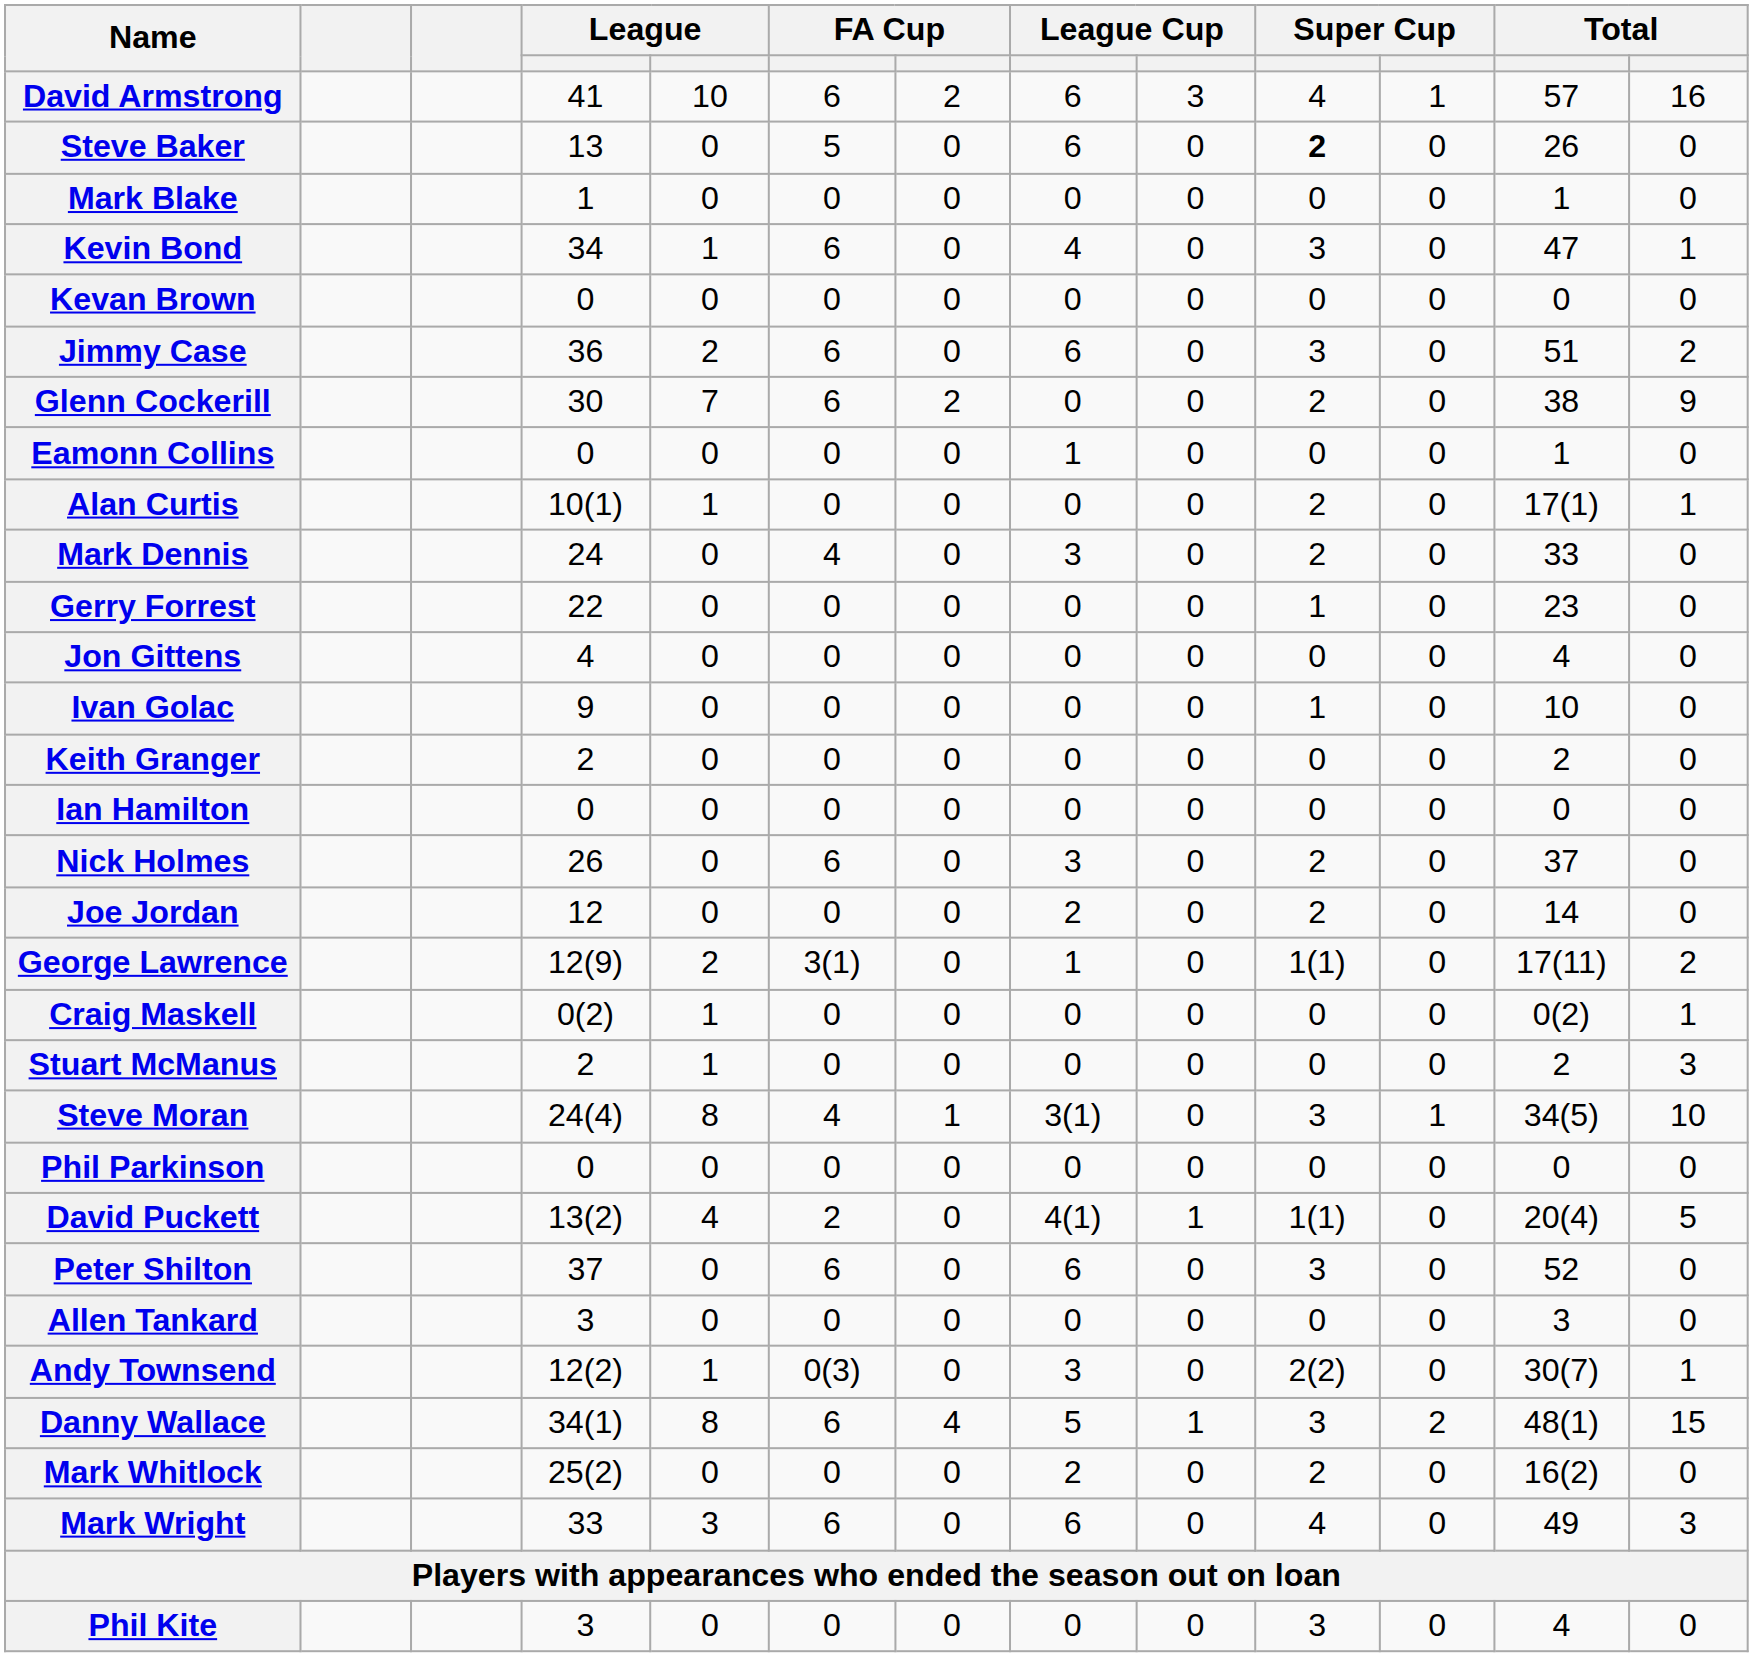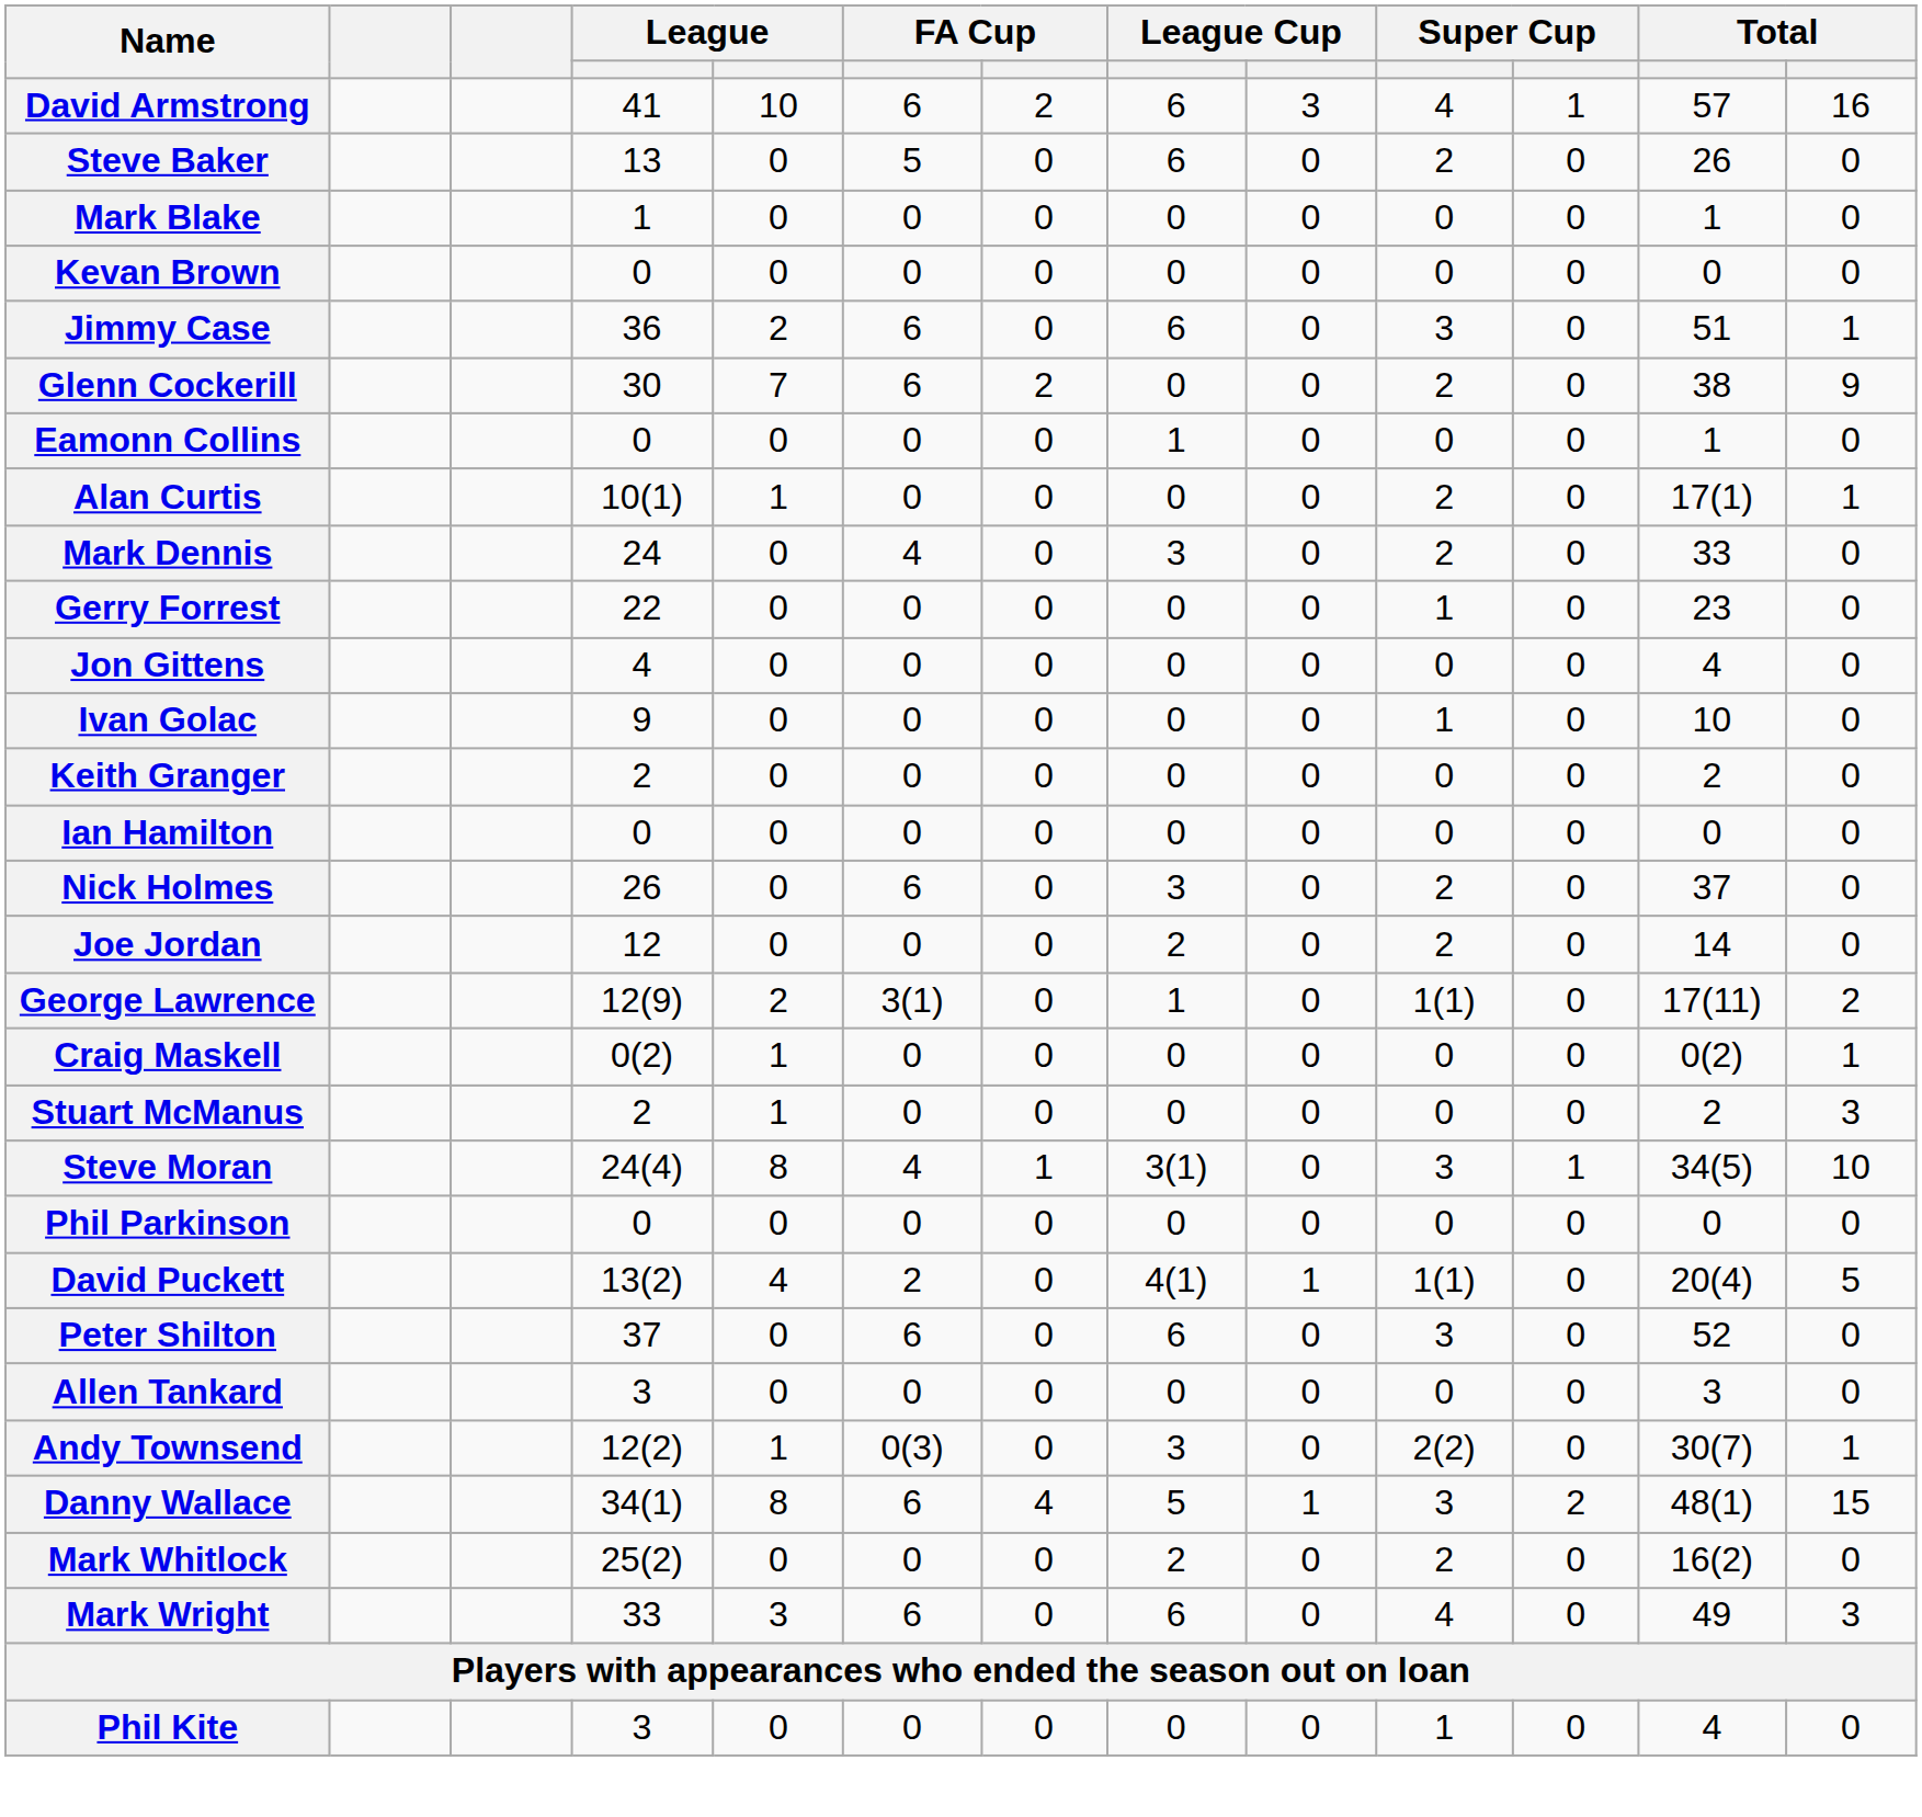 <table class="wikitable plainrowheaders" style="text-align:center;">
 <tr>
 <th scope="col" rowspan="2" style="width:10em;">Name</th>
 <th scope="col" rowspan="2" style="width:4em;"></th>
 <th scope="col" rowspan="2" style="width:4em;"></th>
 <th scope="col" colspan="2">League</th>
 <th scope="col" colspan="2">FA Cup</th>
 <th scope="col" colspan="2">League Cup</th>
 <th scope="col" colspan="2">Super Cup</th>
 <th scope="col" colspan="2">Total</th>
 </tr>
 <tr>
 <th scope="col" style="width:4em;"></th>
 <th scope="col" style="width:4em;"></th>
 <th scope="col" style="width:4em;"></th>
 <th scope="col" style="width:4em;"></th>
 <th scope="col" style="width:4em;"></th>
 <th scope="col" style="width:4em;"></th>
 <th scope="col" style="width:4em;"></th>
 <th scope="col" style="width:4em;"></th>
 <th scope="col" style="width:4em;"></th>
 <th scope="col" style="width:4em;"></th>
 </tr>
 <tr>
 <th scope="row"><a href='#'>David Armstrong</a></th>
 <td></td>
 <td></td>
 <td>41</td>
 <td>10</td>
 <td>6</td>
 <td>2</td>
 <td>6</td>
 <td>3</td>
 <td>4</td>
 <td>1</td>
 <td>57</td>
 <td>16</td>
 </tr>
 <tr>
 <th scope="row"><a href='#'>Steve Baker</a></th>
 <td></td>
 <td></td>
 <td>13</td>
 <td>0</td>
 <td>5</td>
 <td>0</td>
 <td>6</td>
 <td>0</td>
-<td><strong>2</strong></td>
+<td>2</td>
 <td>0</td>
 <td>26</td>
 <td>0</td>
 </tr>
 <tr>
 <th scope="row"><a href='#'>Mark Blake</a></th>
 <td></td>
 <td></td>
 <td>1</td>
 <td>0</td>
 <td>0</td>
 <td>0</td>
 <td>0</td>
 <td>0</td>
 <td>0</td>
 <td>0</td>
 <td>1</td>
 <td>0</td>
-</tr>
-<tr>
-<th scope="row"><a href='#'>Kevin Bond</a></th>
-<td></td>
-<td></td>
-<td>34</td>
-<td>1</td>
-<td>6</td>
-<td>0</td>
-<td>4</td>
-<td>0</td>
-<td>3</td>
-<td>0</td>
-<td>47</td>
-<td>1</td>
 </tr>
 <tr>
 <th scope="row"><a href='#'>Kevan Brown</a></th>
 <td></td>
 <td></td>
 <td>0</td>
 <td>0</td>
 <td>0</td>
 <td>0</td>
 <td>0</td>
 <td>0</td>
 <td>0</td>
 <td>0</td>
 <td>0</td>
 <td>0</td>
 </tr>
 <tr>
 <th scope="row"><a href='#'>Jimmy Case</a></th>
 <td></td>
 <td></td>
 <td>36</td>
 <td>2</td>
 <td>6</td>
 <td>0</td>
 <td>6</td>
 <td>0</td>
 <td>3</td>
 <td>0</td>
 <td>51</td>
-<td>2</td>
+<td>1</td>
 </tr>
 <tr>
 <th scope="row"><a href='#'>Glenn Cockerill</a></th>
 <td></td>
 <td></td>
 <td>30</td>
 <td>7</td>
 <td>6</td>
 <td>2</td>
 <td>0</td>
 <td>0</td>
 <td>2</td>
 <td>0</td>
 <td>38</td>
 <td>9</td>
 </tr>
 <tr>
 <th scope="row"><a href='#'>Eamonn Collins</a></th>
 <td></td>
 <td></td>
 <td>0</td>
 <td>0</td>
 <td>0</td>
 <td>0</td>
 <td>1</td>
 <td>0</td>
 <td>0</td>
 <td>0</td>
 <td>1</td>
 <td>0</td>
 </tr>
 <tr>
 <th scope="row"><a href='#'>Alan Curtis</a></th>
 <td></td>
 <td></td>
 <td>10(1)</td>
 <td>1</td>
 <td>0</td>
 <td>0</td>
 <td>0</td>
 <td>0</td>
 <td>2</td>
 <td>0</td>
 <td>17(1)</td>
 <td>1</td>
 </tr>
 <tr>
 <th scope="row"><a href='#'>Mark Dennis</a></th>
 <td></td>
 <td></td>
 <td>24</td>
 <td>0</td>
 <td>4</td>
 <td>0</td>
 <td>3</td>
 <td>0</td>
 <td>2</td>
 <td>0</td>
 <td>33</td>
 <td>0</td>
 </tr>
 <tr>
 <th scope="row"><a href='#'>Gerry Forrest</a></th>
 <td></td>
 <td></td>
 <td>22</td>
 <td>0</td>
 <td>0</td>
 <td>0</td>
 <td>0</td>
 <td>0</td>
 <td>1</td>
 <td>0</td>
 <td>23</td>
 <td>0</td>
 </tr>
 <tr>
 <th scope="row"><a href='#'>Jon Gittens</a></th>
 <td></td>
 <td></td>
 <td>4</td>
 <td>0</td>
 <td>0</td>
 <td>0</td>
 <td>0</td>
 <td>0</td>
 <td>0</td>
 <td>0</td>
 <td>4</td>
 <td>0</td>
 </tr>
 <tr>
 <th scope="row"><a href='#'>Ivan Golac</a></th>
 <td></td>
 <td></td>
 <td>9</td>
 <td>0</td>
 <td>0</td>
 <td>0</td>
 <td>0</td>
 <td>0</td>
 <td>1</td>
 <td>0</td>
 <td>10</td>
 <td>0</td>
 </tr>
 <tr>
 <th scope="row"><a href='#'>Keith Granger</a></th>
 <td></td>
 <td></td>
 <td>2</td>
 <td>0</td>
 <td>0</td>
 <td>0</td>
 <td>0</td>
 <td>0</td>
 <td>0</td>
 <td>0</td>
 <td>2</td>
 <td>0</td>
 </tr>
 <tr>
 <th scope="row"><a href='#'>Ian Hamilton</a></th>
 <td></td>
 <td></td>
 <td>0</td>
 <td>0</td>
 <td>0</td>
 <td>0</td>
 <td>0</td>
 <td>0</td>
 <td>0</td>
 <td>0</td>
 <td>0</td>
 <td>0</td>
 </tr>
 <tr>
 <th scope="row"><a href='#'>Nick Holmes</a></th>
 <td></td>
 <td></td>
 <td>26</td>
 <td>0</td>
 <td>6</td>
 <td>0</td>
 <td>3</td>
 <td>0</td>
 <td>2</td>
 <td>0</td>
 <td>37</td>
 <td>0</td>
 </tr>
 <tr>
 <th scope="row"><a href='#'>Joe Jordan</a></th>
 <td></td>
 <td></td>
 <td>12</td>
 <td>0</td>
 <td>0</td>
 <td>0</td>
 <td>2</td>
 <td>0</td>
 <td>2</td>
 <td>0</td>
 <td>14</td>
 <td>0</td>
 </tr>
 <tr>
 <th scope="row"><a href='#'>George Lawrence</a></th>
 <td></td>
 <td></td>
 <td>12(9)</td>
 <td>2</td>
 <td>3(1)</td>
 <td>0</td>
 <td>1</td>
 <td>0</td>
 <td>1(1)</td>
 <td>0</td>
 <td>17(11)</td>
 <td>2</td>
 </tr>
 <tr>
 <th scope="row"><a href='#'>Craig Maskell</a></th>
 <td></td>
 <td></td>
 <td>0(2)</td>
 <td>1</td>
 <td>0</td>
 <td>0</td>
 <td>0</td>
 <td>0</td>
 <td>0</td>
 <td>0</td>
 <td>0(2)</td>
 <td>1</td>
 </tr>
 <tr>
 <th scope="row"><a href='#'>Stuart McManus</a></th>
 <td></td>
 <td></td>
 <td>2</td>
 <td>1</td>
 <td>0</td>
 <td>0</td>
 <td>0</td>
 <td>0</td>
 <td>0</td>
 <td>0</td>
 <td>2</td>
 <td>3</td>
 </tr>
 <tr>
 <th scope="row"><a href='#'>Steve Moran</a></th>
 <td></td>
 <td></td>
 <td>24(4)</td>
 <td>8</td>
 <td>4</td>
 <td>1</td>
 <td>3(1)</td>
 <td>0</td>
 <td>3</td>
 <td>1</td>
 <td>34(5)</td>
 <td>10</td>
 </tr>
 <tr>
 <th scope="row"><a href='#'>Phil Parkinson</a></th>
 <td></td>
 <td></td>
 <td>0</td>
 <td>0</td>
 <td>0</td>
 <td>0</td>
 <td>0</td>
 <td>0</td>
 <td>0</td>
 <td>0</td>
 <td>0</td>
 <td>0</td>
 </tr>
 <tr>
 <th scope="row"><a href='#'>David Puckett</a></th>
 <td></td>
 <td></td>
 <td>13(2)</td>
 <td>4</td>
 <td>2</td>
 <td>0</td>
 <td>4(1)</td>
 <td>1</td>
 <td>1(1)</td>
 <td>0</td>
 <td>20(4)</td>
 <td>5</td>
 </tr>
 <tr>
 <th scope="row"><a href='#'>Peter Shilton</a></th>
 <td></td>
 <td></td>
 <td>37</td>
 <td>0</td>
 <td>6</td>
 <td>0</td>
 <td>6</td>
 <td>0</td>
 <td>3</td>
 <td>0</td>
 <td>52</td>
 <td>0</td>
 </tr>
 <tr>
 <th scope="row"><a href='#'>Allen Tankard</a></th>
 <td></td>
 <td></td>
 <td>3</td>
 <td>0</td>
 <td>0</td>
 <td>0</td>
 <td>0</td>
 <td>0</td>
 <td>0</td>
 <td>0</td>
 <td>3</td>
 <td>0</td>
 </tr>
 <tr>
 <th scope="row"><a href='#'>Andy Townsend</a></th>
 <td></td>
 <td></td>
 <td>12(2)</td>
 <td>1</td>
 <td>0(3)</td>
 <td>0</td>
 <td>3</td>
 <td>0</td>
 <td>2(2)</td>
 <td>0</td>
 <td>30(7)</td>
 <td>1</td>
 </tr>
 <tr>
 <th scope="row"><a href='#'>Danny Wallace</a></th>
 <td></td>
 <td></td>
 <td>34(1)</td>
 <td>8</td>
 <td>6</td>
 <td>4</td>
 <td>5</td>
 <td>1</td>
 <td>3</td>
 <td>2</td>
 <td>48(1)</td>
 <td>15</td>
 </tr>
 <tr>
 <th scope="row"><a href='#'>Mark Whitlock</a></th>
 <td></td>
 <td></td>
 <td>25(2)</td>
 <td>0</td>
 <td>0</td>
 <td>0</td>
 <td>2</td>
 <td>0</td>
 <td>2</td>
 <td>0</td>
 <td>16(2)</td>
 <td>0</td>
 </tr>
 <tr>
 <th scope="row"><a href='#'>Mark Wright</a></th>
 <td></td>
 <td></td>
 <td>33</td>
 <td>3</td>
 <td>6</td>
 <td>0</td>
 <td>6</td>
 <td>0</td>
 <td>4</td>
 <td>0</td>
 <td>49</td>
 <td>3</td>
 </tr>
 <tr>
 <th scope="col" colspan="13">Players with appearances who ended the season out on loan</th>
 </tr>
 <tr>
 <th scope="row"><a href='#'>Phil Kite</a></th>
 <td></td>
 <td></td>
 <td>3</td>
 <td>0</td>
 <td>0</td>
 <td>0</td>
 <td>0</td>
 <td>0</td>
-<td>3</td>
+<td>1</td>
 <td>0</td>
 <td>4</td>
 <td>0</td>
 </tr>
 </table>
